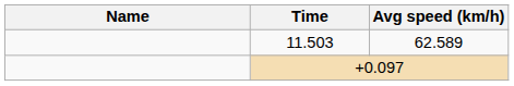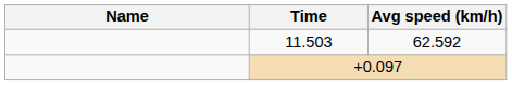 <table class="wikitable" style="text-align:center;">
 <tr>
 <th style="width:15em">Name</th>
 <th style="width:7em">Time</th>
 <th>Avg speed (km/h)</th>
 </tr>
 <tr>
 <td align=left></td>
 <td>11.503</td>
-<td>62.589</td>
+<td>62.592</td>
 </tr>
 <tr>
 <td align=left></td>
 <td bgcolor=wheat colspan=2>+0.097</td>
 </tr>
 </table>
